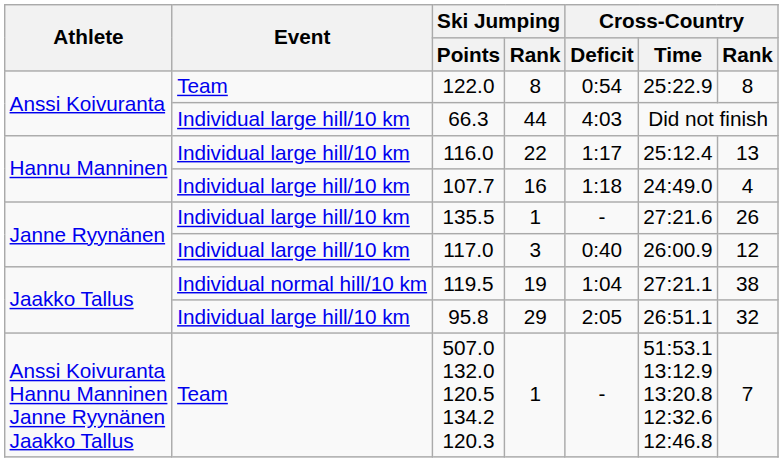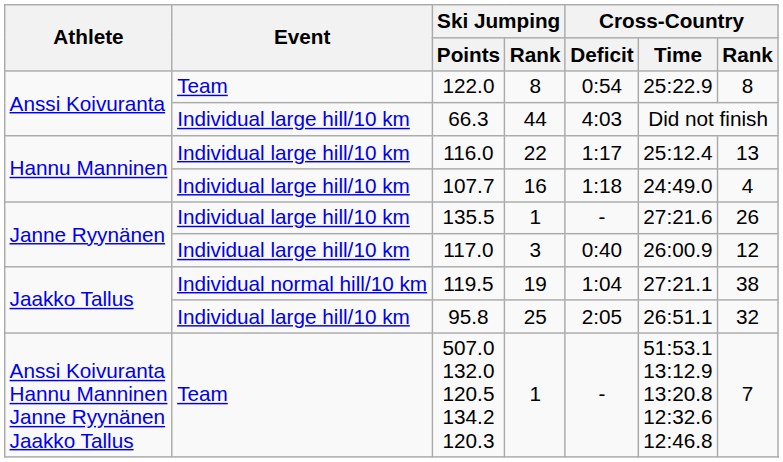 <table class="wikitable" style="font-size:90%">
 <tr>
 <th rowspan="2">Athlete</th>
 <th rowspan="2">Event</th>
 <th colspan="2">Ski Jumping</th>
 <th colspan="6">Cross-Country</th>
 </tr>
 <tr>
 <th>Points</th>
 <th>Rank</th>
 <th>Deficit</th>
 <th>Time</th>
 <th>Rank</th>
 </tr>
 <tr align=center>
 <td rowspan=2 align=left><a href='#'>Anssi Koivuranta</a></td>
 <td align=left><a href='#'>Team</a></td>
 <td>122.0</td>
 <td>8</td>
 <td>0:54</td>
 <td>25:22.9</td>
 <td>8</td>
 </tr>
 <tr align=center>
 <td align=left><a href='#'>Individual large hill/10 km</a></td>
 <td>66.3</td>
 <td>44</td>
 <td>4:03</td>
 <td colspan=2>Did not finish</td>
 </tr>
 <tr align=center>
 <td rowspan=2 align=left><a href='#'>Hannu Manninen</a></td>
 <td align=left><a href='#'>Individual large hill/10 km</a></td>
 <td>116.0</td>
 <td>22</td>
 <td>1:17</td>
 <td>25:12.4</td>
 <td>13</td>
 </tr>
 <tr align=center>
 <td align=left><a href='#'>Individual large hill/10 km</a></td>
 <td>107.7</td>
 <td>16</td>
 <td>1:18</td>
 <td>24:49.0</td>
 <td>4</td>
 </tr>
 <tr align=center>
 <td rowspan=2 align=left><a href='#'>Janne Ryynänen</a></td>
 <td align=left><a href='#'>Individual large hill/10 km</a></td>
 <td>135.5</td>
 <td>1</td>
 <td>-</td>
 <td>27:21.6</td>
 <td>26</td>
 </tr>
 <tr align=center>
 <td align=left><a href='#'>Individual large hill/10 km</a></td>
 <td>117.0</td>
 <td>3</td>
 <td>0:40</td>
 <td>26:00.9</td>
 <td>12</td>
 </tr>
 <tr align=center>
 <td rowspan=2 align=left><a href='#'>Jaakko Tallus</a></td>
 <td align=left><a href='#'>Individual normal hill/10 km</a></td>
 <td>119.5</td>
 <td>19</td>
 <td>1:04</td>
 <td>27:21.1</td>
 <td>38</td>
 </tr>
 <tr align=center>
 <td align=left><a href='#'>Individual large hill/10 km</a></td>
 <td>95.8</td>
-<td>29</td>
+<td>25</td>
 <td>2:05</td>
 <td>26:51.1</td>
 <td>32</td>
 </tr>
 <tr align=center>
 <td align=left><br><a href='#'>Anssi Koivuranta</a><br><a href='#'>Hannu Manninen</a><br><a href='#'>Janne Ryynänen</a><br><a href='#'>Jaakko Tallus</a></td>
 <td align=left><a href='#'>Team</a></td>
 <td>507.0<br>132.0<br>120.5<br>134.2<br>120.3</td>
 <td>1</td>
 <td>-</td>
 <td>51:53.1<br>13:12.9<br>13:20.8<br>12:32.6<br>12:46.8</td>
 <td>7</td>
 </tr>
 </table>
